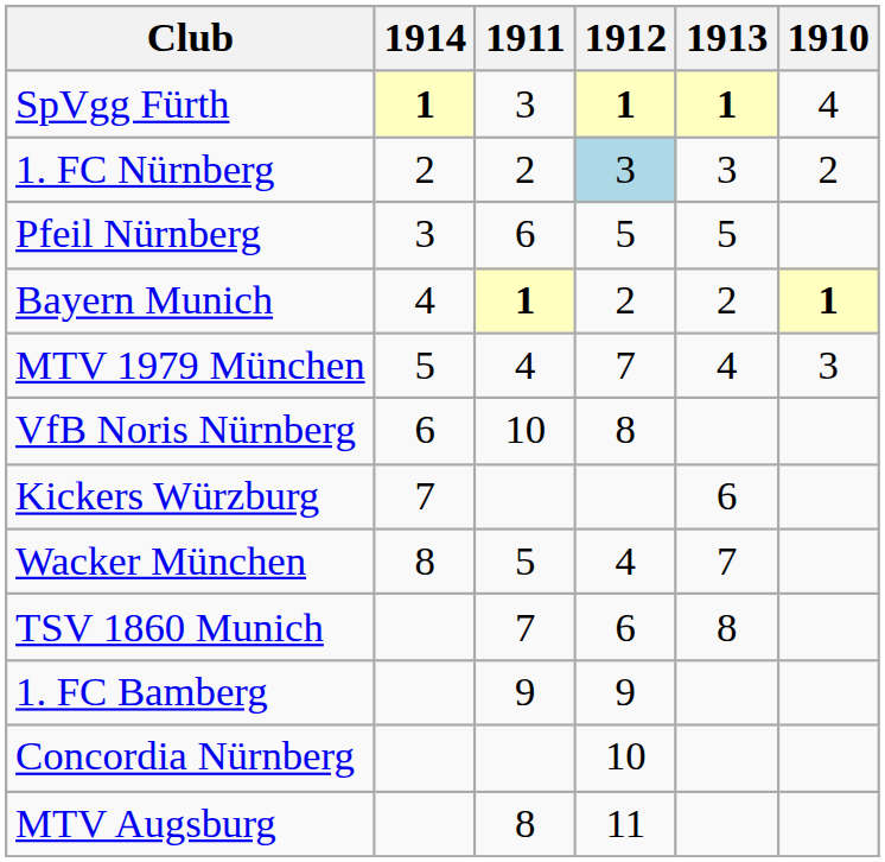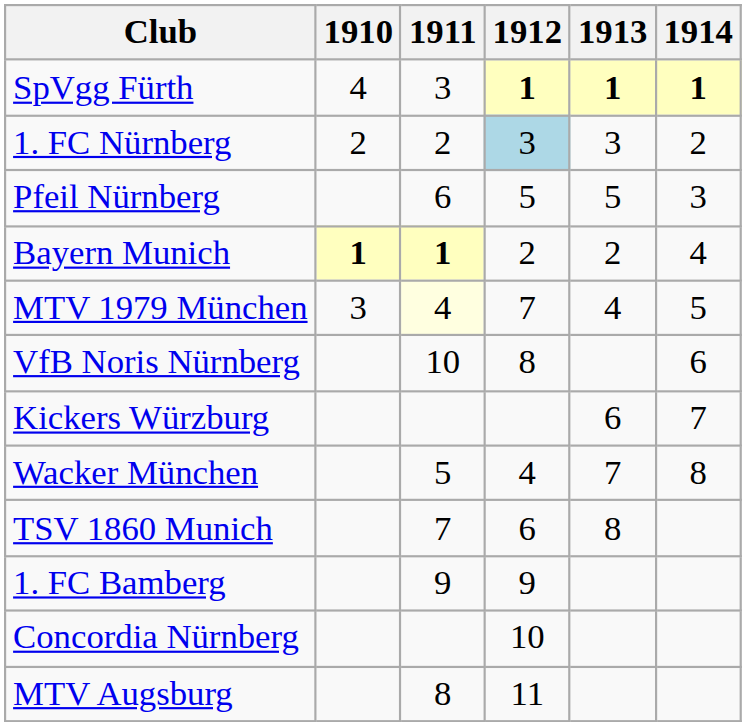 <table class="wikitable">
 <tr>
 <th>Club</th>
-<th>1914</th>
+<th>1910</th>
 <th>1911</th>
 <th>1912</th>
 <th>1913</th>
-<th>1910</th>
+<th>1914</th>
 </tr>
 <tr align="center">
 <td align="left"><a href='#'>SpVgg Fürth</a></td>
-<td style="background:#ffffbf"><strong>1</strong></td>
+<td>4</td>
 <td>3</td>
 <td style="background:#ffffbf"><strong>1</strong></td>
 <td style="background:#ffffbf"><strong>1</strong></td>
-<td>4</td>
+<td style="background:#ffffbf"><strong>1</strong></td>
 </tr>
 <tr align="center">
 <td align="left"><a href='#'>1. FC Nürnberg</a></td>
 <td>2</td>
 <td>2</td>
 <td style="background: lightblue;">3</td>
 <td>3</td>
 <td>2</td>
 </tr>
 <tr align="center">
 <td align="left"><a href='#'>Pfeil Nürnberg</a></td>
-<td>3</td>
+<td></td>
 <td>6</td>
 <td>5</td>
 <td>5</td>
-<td></td>
+<td>3</td>
 </tr>
 <tr align="center">
 <td align="left"><a href='#'>Bayern Munich</a></td>
-<td>4</td>
+<td style="background:#ffffbf"><strong>1</strong></td>
 <td style="background:#ffffbf"><strong>1</strong></td>
 <td>2</td>
 <td>2</td>
-<td style="background:#ffffbf"><strong>1</strong></td>
+<td>4</td>
 </tr>
 <tr align="center">
 <td align="left"><a href='#'>MTV 1979 München</a></td>
+<td>3</td>
+<td style="background: lightyellow;">4</td>
+<td>7</td>
+<td>4</td>
+<td>5</td>
+</tr>
+<tr align="center">
+<td align="left"><a href='#'>VfB Noris Nürnberg</a></td>
+<td></td>
+<td>10</td>
+<td>8</td>
+<td></td>
+<td>6</td>
+</tr>
+<tr align="center">
+<td align="left"><a href='#'>Kickers Würzburg</a></td>
+<td></td>
+<td></td>
+<td></td>
+<td>6</td>
+<td>7</td>
+</tr>
+<tr align="center">
+<td align="left"><a href='#'>Wacker München</a></td>
+<td></td>
 <td>5</td>
 <td>4</td>
 <td>7</td>
-<td>4</td>
-<td>3</td>
-</tr>
-<tr align="center">
-<td align="left"><a href='#'>VfB Noris Nürnberg</a></td>
-<td>6</td>
-<td>10</td>
 <td>8</td>
-<td></td>
-<td></td>
-</tr>
-<tr align="center">
-<td align="left"><a href='#'>Kickers Würzburg</a></td>
-<td>7</td>
-<td></td>
-<td></td>
-<td>6</td>
-<td></td>
-</tr>
-<tr align="center">
-<td align="left"><a href='#'>Wacker München</a></td>
-<td>8</td>
-<td>5</td>
-<td>4</td>
-<td>7</td>
-<td></td>
 </tr>
 <tr align="center">
 <td align="left"><a href='#'>TSV 1860 Munich</a></td>
 <td></td>
 <td>7</td>
 <td>6</td>
 <td>8</td>
 <td></td>
 </tr>
 <tr align="center">
 <td align="left"><a href='#'>1. FC Bamberg</a></td>
 <td></td>
 <td>9</td>
 <td>9</td>
 <td></td>
 <td></td>
 </tr>
 <tr align="center">
 <td align="left"><a href='#'>Concordia Nürnberg</a></td>
 <td></td>
 <td></td>
 <td>10</td>
 <td></td>
 <td></td>
 </tr>
 <tr align="center">
 <td align="left"><a href='#'>MTV Augsburg</a></td>
 <td></td>
 <td>8</td>
 <td>11</td>
 <td></td>
 <td></td>
 </tr>
 </table>
